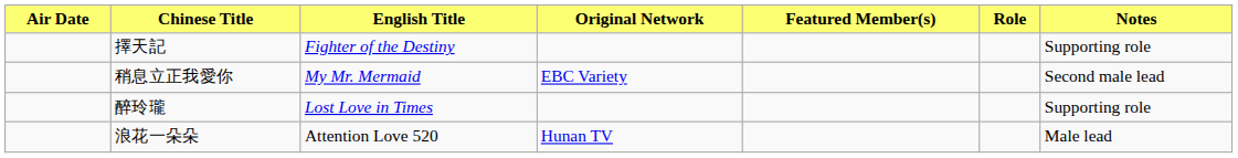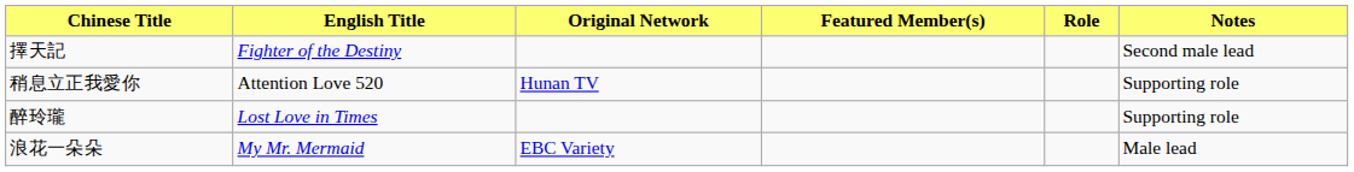 <table class="wikitable" style="font-size:14px" text-align="center" width="80%">
 <tr>
-<th style="background: #FDFF73"><strong>Air Date</strong></th>
 <th style="background: #FDFF73"><strong>Chinese Title</strong></th>
 <th style="background: #FDFF73"><strong>English Title</strong></th>
 <th style="background: #FDFF73"><strong>Original Network</strong></th>
 <th style="background: #FDFF73"><strong>Featured Member(s)</strong></th>
 <th style="background: #FDFF73"><strong>Role</strong></th>
 <th style="background: #FDFF73"><strong>Notes</strong></th>
 </tr>
 <tr>
-<td></td>
 <td>擇天記</td>
 <td><em><a href='#'>Fighter of the Destiny</a></em></td>
 <td></td>
 <td></td>
 <td></td>
+<td>Second male lead</td>
+</tr>
+<tr>
+<td>稍息立正我愛你</td>
+<td>Attention Love 520</td>
+<td><a href='#'>Hunan TV</a></td>
+<td></td>
+<td></td>
 <td>Supporting role</td>
 </tr>
 <tr>
-<td></td>
-<td>稍息立正我愛你</td>
-<td><em><a href='#'>My Mr. Mermaid</a></em></td>
-<td><a href='#'>EBC Variety</a></td>
-<td></td>
-<td></td>
-<td>Second male lead</td>
-</tr>
-<tr>
-<td></td>
 <td>醉玲瓏</td>
 <td><em><a href='#'>Lost Love in Times</a></em></td>
 <td></td>
 <td></td>
 <td></td>
 <td>Supporting role</td>
 </tr>
 <tr>
-<td></td>
 <td>浪花一朵朵</td>
-<td>Attention Love 520</td>
-<td><a href='#'>Hunan TV</a></td>
+<td><em><a href='#'>My Mr. Mermaid</a></em></td>
+<td><a href='#'>EBC Variety</a></td>
 <td></td>
 <td></td>
 <td>Male lead</td>
 </tr>
 </table>
